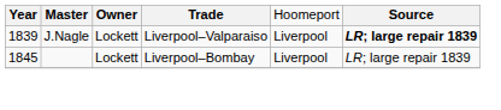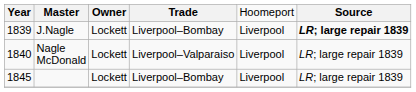 <table class=" wikitable">
 <tr>
 <th>Year</th>
 <th>Master</th>
 <th>Owner</th>
 <th>Trade</th>
 <td>Hoomeport</td>
 <th>Source</th>
 </tr>
 <tr>
 <td>1839</td>
 <td>J.Nagle</td>
 <td>Lockett</td>
+<td>Liverpool–Bombay</td>
+<td>Liverpool</td>
+<td><strong><em>LR</em>; large repair 1839</strong></td>
+</tr>
+<tr>
+<td>1840</td>
+<td>Nagle<br>McDonald</td>
+<td>Lockett</td>
 <td>Liverpool–Valparaiso</td>
 <td>Liverpool</td>
-<td><strong><em>LR</em>; large repair 1839</strong></td>
+<td><em>LR</em>; large repair 1839</td>
 </tr>
 <tr>
 <td>1845</td>
 <td></td>
 <td>Lockett</td>
 <td>Liverpool–Bombay</td>
 <td>Liverpool</td>
 <td><em>LR</em>; large repair 1839</td>
 </tr>
 <tr>
 </tr>
 </table>
